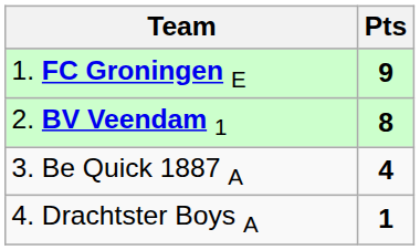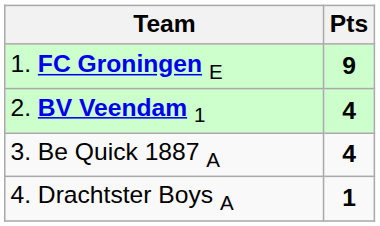 <table class="wikitable" style="text-align:center; float:left; margin-right:1em">
 <tr>
 <th style="width:200px">Team</th>
 <th width=20>Pts</th>
 </tr>
 <tr bgcolor=ccffcc>
 <td align=left>1. <strong><a href='#'>FC Groningen</a></strong> <sub>E</sub></td>
 <td><strong>9</strong></td>
 </tr>
 <tr bgcolor=ccffcc>
 <td align=left>2. <strong><a href='#'>BV Veendam</a></strong> <sub>1</sub></td>
-<td><strong>8</strong></td>
+<td><strong>4</strong></td>
 </tr>
 <tr>
 <td align=left>3. Be Quick 1887 <sub>A</sub></td>
 <td><strong>4</strong></td>
 </tr>
 <tr>
 <td align=left>4. Drachtster Boys <sub>A</sub></td>
 <td><strong>1</strong></td>
 </tr>
 </table>
